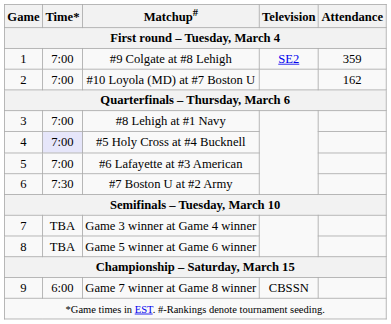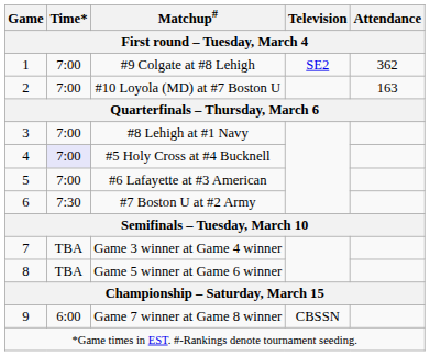 <table class="wikitable" style="text-align:center;font-size: 95%">
 <tr>
 <th>Game</th>
 <th>Time*</th>
 <th>Matchup<sup>#</sup></th>
 <th>Television</th>
 <th>Attendance</th>
 </tr>
 <tr>
 <th colspan=5>First round – Tuesday, March 4</th>
 </tr>
 <tr>
 <td>1</td>
 <td>7:00</td>
 <td>#9 Colgate at #8 Lehigh</td>
 <td><a href='#'>SE2</a></td>
-<td>359</td>
+<td>362</td>
 </tr>
 <tr>
 <td>2</td>
 <td>7:00</td>
 <td>#10 Loyola (MD) at #7 Boston U</td>
 <td></td>
-<td>162</td>
+<td>163</td>
 </tr>
 <tr>
 <th colspan=5>Quarterfinals – Thursday, March 6</th>
 </tr>
 <tr>
 <td>3</td>
 <td>7:00</td>
 <td>#8 Lehigh at #1 Navy</td>
 <td rowspan=4></td>
 <td></td>
 </tr>
 <tr>
 <td>4</td>
 <td style="background: lavender;">7:00</td>
 <td>#5 Holy Cross at #4 Bucknell</td>
 <td></td>
 </tr>
 <tr>
 <td>5</td>
 <td>7:00</td>
 <td>#6 Lafayette at #3 American</td>
 <td></td>
 </tr>
 <tr>
 <td>6</td>
 <td>7:30</td>
 <td>#7 Boston U at #2 Army</td>
 <td></td>
 </tr>
 <tr>
 <th colspan=5>Semifinals – Tuesday, March 10</th>
 </tr>
 <tr>
 <td>7</td>
 <td>TBA</td>
 <td>Game 3 winner at Game 4 winner</td>
 <td rowspan=2></td>
 <td></td>
 </tr>
 <tr>
 <td>8</td>
 <td>TBA</td>
 <td>Game 5 winner at Game 6 winner</td>
 <td></td>
 </tr>
 <tr>
 <th colspan=5>Championship – Saturday, March 15</th>
 </tr>
 <tr>
 <td>9</td>
 <td>6:00</td>
 <td>Game 7 winner at Game 8 winner</td>
 <td>CBSSN</td>
 <td></td>
 </tr>
 <tr>
 <td colspan=5><small>*Game times in <a href='#'>EST</a>. #-Rankings denote tournament seeding.</small></td>
 </tr>
 </table>
